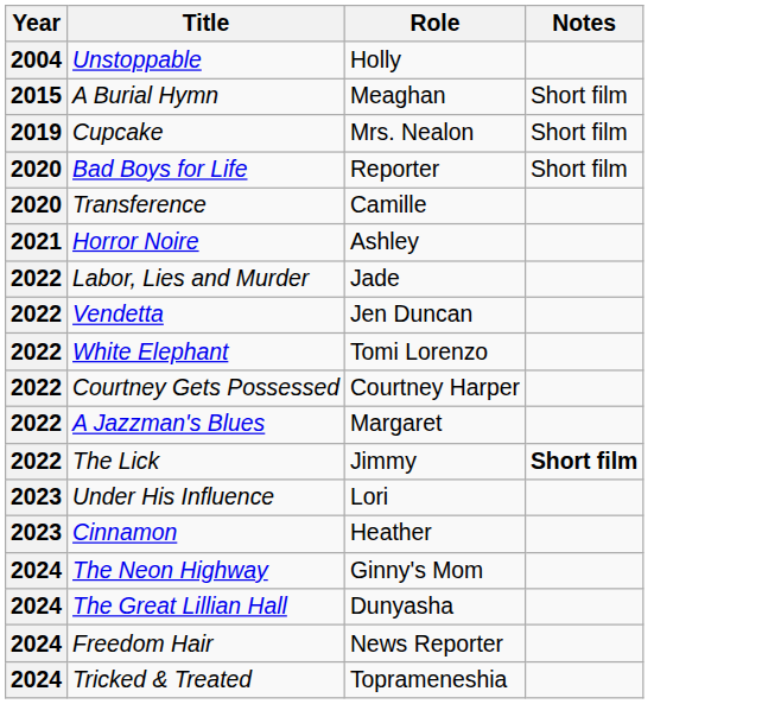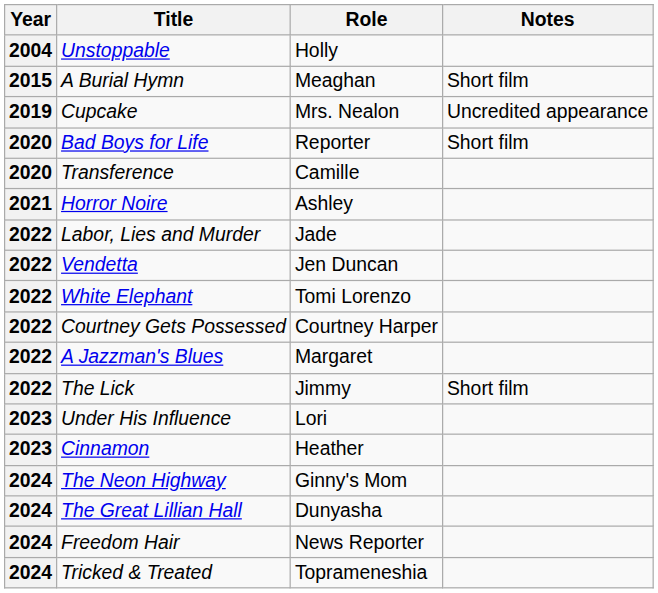 <table class="wikitable sortable plainrowheaders">
 <tr>
 <th scope="col">Year</th>
 <th scope="col">Title</th>
 <th scope="col">Role</th>
 <th scope="col" class="unsortable">Notes</th>
 </tr>
 <tr>
 <th scope="row" style="text-align:center;">2004</th>
 <td><em><a href='#'>Unstoppable</a></em></td>
 <td>Holly</td>
 <td></td>
 </tr>
 <tr>
 <th scope="row" style="text-align:center;">2015</th>
 <td><em>A Burial Hymn</em></td>
 <td>Meaghan</td>
 <td>Short film</td>
 </tr>
 <tr>
 <th scope="row" style="text-align:center;">2019</th>
 <td><em>Cupcake</em></td>
 <td>Mrs. Nealon</td>
-<td>Short film</td>
+<td>Uncredited appearance</td>
 </tr>
 <tr>
 <th scope="row" style="text-align:center;">2020</th>
 <td><em><a href='#'>Bad Boys for Life</a></em></td>
 <td>Reporter</td>
 <td>Short film</td>
 </tr>
 <tr>
 <th scope="row" style="text-align:center;">2020</th>
 <td><em>Transference</em></td>
 <td>Camille</td>
 <td></td>
 </tr>
 <tr>
 <th scope="row" style="text-align:center;">2021</th>
 <td><em><a href='#'>Horror Noire</a></em></td>
 <td>Ashley</td>
 <td></td>
 </tr>
 <tr>
 <th scope="row" style="text-align:center;">2022</th>
 <td><em>Labor, Lies and Murder</em></td>
 <td>Jade</td>
 <td></td>
 </tr>
 <tr>
 <th scope="row" style="text-align:center;">2022</th>
 <td><em><a href='#'>Vendetta</a></em></td>
 <td>Jen Duncan</td>
 <td></td>
 </tr>
 <tr>
 <th scope="row" style="text-align:center;">2022</th>
 <td><em><a href='#'>White Elephant</a></em></td>
 <td>Tomi Lorenzo</td>
 <td></td>
 </tr>
 <tr>
 <th scope="row" style="text-align:center;">2022</th>
 <td><em>Courtney Gets Possessed</em></td>
 <td>Courtney Harper</td>
 <td></td>
 </tr>
 <tr>
 <th scope="row" style="text-align:center;">2022</th>
 <td><em><a href='#'>A Jazzman's Blues</a></em></td>
 <td>Margaret</td>
 <td></td>
 </tr>
 <tr>
 <th scope="row" style="text-align:center;">2022</th>
 <td><em>The Lick</em></td>
 <td>Jimmy</td>
-<td><strong>Short film</strong></td>
+<td>Short film</td>
 </tr>
 <tr>
 <th scope="row" style="text-align:center;">2023</th>
 <td><em>Under His Influence</em></td>
 <td>Lori</td>
 <td></td>
 </tr>
 <tr>
 <th scope="row" style="text-align:center;">2023</th>
 <td><em><a href='#'>Cinnamon</a></em></td>
 <td>Heather</td>
 <td></td>
 </tr>
 <tr>
 <th scope="row" style="text-align:center;">2024</th>
 <td><em><a href='#'>The Neon Highway</a></em></td>
 <td>Ginny's Mom</td>
 <td></td>
 </tr>
 <tr>
 <th scope="row" style="text-align:center;">2024</th>
 <td><em><a href='#'>The Great Lillian Hall</a></em></td>
 <td>Dunyasha</td>
 <td></td>
 </tr>
 <tr>
 <th scope="row" style="text-align:center;">2024</th>
 <td><em>Freedom Hair</em></td>
 <td>News Reporter</td>
 <td></td>
 </tr>
 <tr>
 <th scope="row" style="text-align:center;">2024</th>
 <td><em>Tricked & Treated</em></td>
 <td>Toprameneshia</td>
 <td></td>
 </tr>
 </table>
